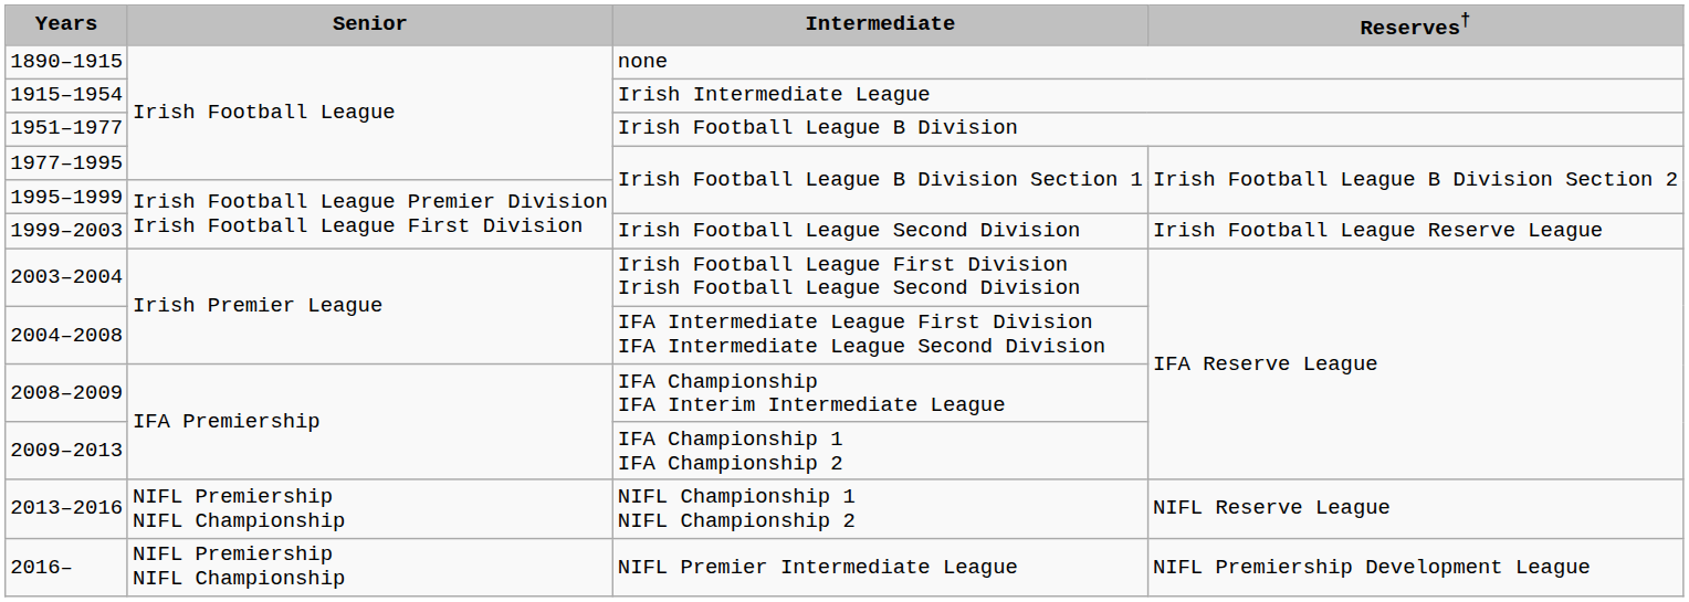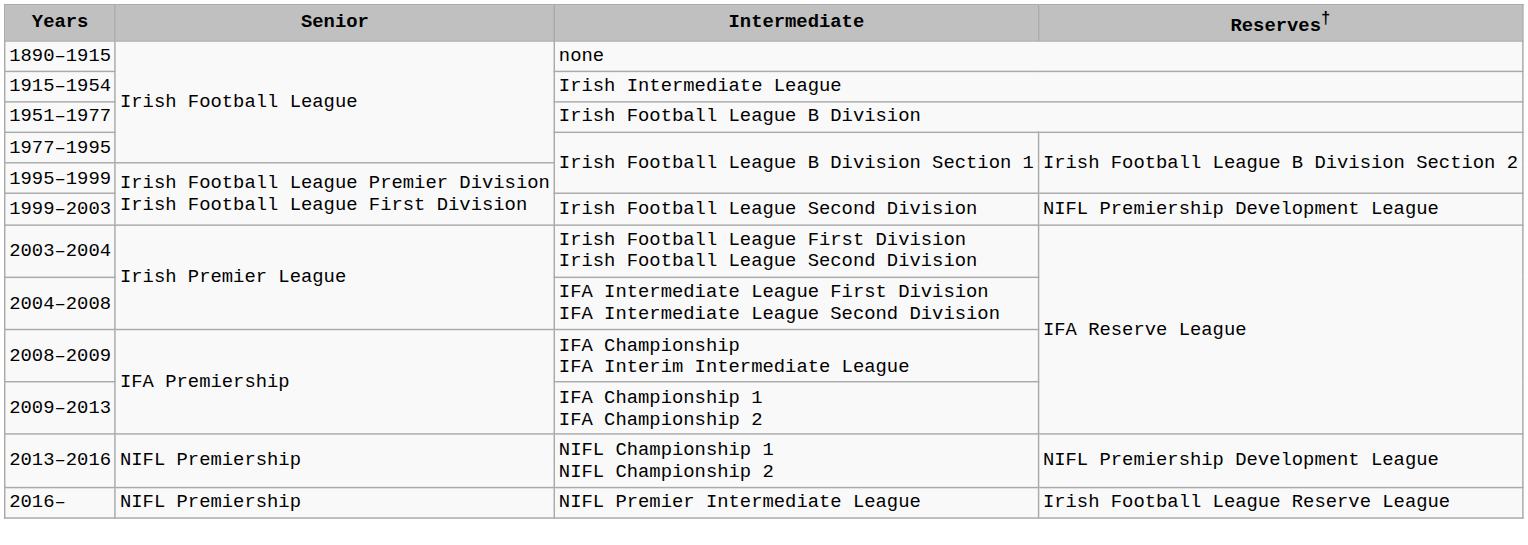 <table class="wikitable">
 <tr>
 <th style="background:silver;"><strong>Years</strong></th>
 <th style="background:silver;"><strong>Senior</strong></th>
 <th style="background:silver;"><strong>Intermediate</strong></th>
 <th style="background:silver;"><strong>Reserves</strong><sup>†</sup></th>
 </tr>
 <tr>
 <td>1890–1915</td>
 <td rowspan=4>Irish Football League</td>
 <td colspan=2>none</td>
 </tr>
 <tr>
 <td>1915–1954</td>
 <td colspan=2>Irish Intermediate League</td>
 </tr>
 <tr>
 <td>1951–1977</td>
 <td colspan=2>Irish Football League B Division</td>
 </tr>
 <tr>
 <td>1977–1995</td>
 <td rowspan=2>Irish Football League B Division Section 1</td>
 <td rowspan=2>Irish Football League B Division Section 2</td>
 </tr>
 <tr>
 <td>1995–1999</td>
 <td rowspan=2>Irish Football League Premier Division<br>Irish Football League First Division</td>
 </tr>
 <tr>
 <td>1999–2003</td>
 <td>Irish Football League Second Division</td>
-<td>Irish Football League Reserve League</td>
+<td>NIFL Premiership Development League</td>
 </tr>
 <tr>
 <td>2003–2004</td>
 <td rowspan=2>Irish Premier League</td>
 <td>Irish Football League First Division<br>Irish Football League Second Division</td>
 <td rowspan=4>IFA Reserve League</td>
 </tr>
 <tr>
 <td>2004–2008</td>
 <td>IFA Intermediate League First Division<br>IFA Intermediate League Second Division</td>
 </tr>
 <tr>
 <td>2008–2009</td>
 <td rowspan=2>IFA Premiership</td>
 <td>IFA Championship<br>IFA Interim Intermediate League</td>
 </tr>
 <tr>
 <td>2009–2013</td>
 <td>IFA Championship 1<br>IFA Championship 2</td>
 </tr>
 <tr>
 <td>2013–2016</td>
-<td>NIFL Premiership<br>NIFL Championship</td>
+<td>NIFL Premiership</td>
 <td>NIFL Championship 1<br>NIFL Championship 2</td>
-<td>NIFL Reserve League</td>
+<td>NIFL Premiership Development League</td>
 </tr>
 <tr>
 <td>2016–</td>
-<td>NIFL Premiership<br>NIFL Championship</td>
+<td>NIFL Premiership</td>
 <td>NIFL Premier Intermediate League</td>
-<td>NIFL Premiership Development League</td>
+<td>Irish Football League Reserve League</td>
 </tr>
 </table>
